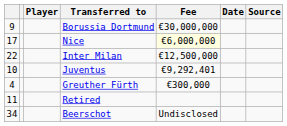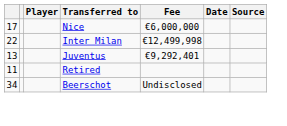 <table class="wikitable plainrowheaders sortable">
 <tr>
 <th></th>
 <th></th>
 <th scope=col>Player</th>
 <th>Transferred to</th>
 <th !scope=col; style="width: 65px;">Fee</th>
 <th scope=col>Date</th>
 <th scope=col>Source</th>
 </tr>
 <tr>
-<td align=center>9</td>
-<td align=center></td>
-<td></td>
-<td> <a href='#'>Borussia Dortmund</a></td>
-<td align=center>€30,000,000</td>
-<td></td>
-<td></td>
-</tr>
-<tr>
 <td align=center>17</td>
 <td align=center></td>
 <td></td>
 <td> <a href='#'>Nice</a></td>
-<td align=center style="background: lightyellow;">€6,000,000</td>
+<td align=center>€6,000,000</td>
 <td></td>
 <td></td>
 </tr>
 <tr>
 <td align=center>22</td>
 <td align=center></td>
 <td></td>
 <td> <a href='#'>Inter Milan</a></td>
-<td align=center>€12,500,000</td>
+<td align=center>€12,499,998</td>
 <td></td>
 <td></td>
 </tr>
 <tr>
-<td align=center>10</td>
+<td align=center>13</td>
 <td align=center></td>
 <td></td>
 <td> <a href='#'>Juventus</a></td>
 <td align=center>€9,292,401</td>
-<td></td>
-<td></td>
-</tr>
-<tr>
-<td align=center>4</td>
-<td align=center></td>
-<td></td>
-<td> <a href='#'>Greuther Fürth</a></td>
-<td align=center>€300,000</td>
 <td></td>
 <td></td>
 </tr>
 <tr>
 <td align=center>11</td>
 <td align=center></td>
 <td></td>
 <td><a href='#'>Retired</a></td>
 <td align=center></td>
 <td></td>
 <td></td>
 </tr>
 <tr>
 <td align=center>34</td>
 <td align=center></td>
 <td></td>
 <td> <a href='#'>Beerschot</a></td>
 <td align=center>Undisclosed</td>
 <td></td>
 <td></td>
 </tr>
 </table>
